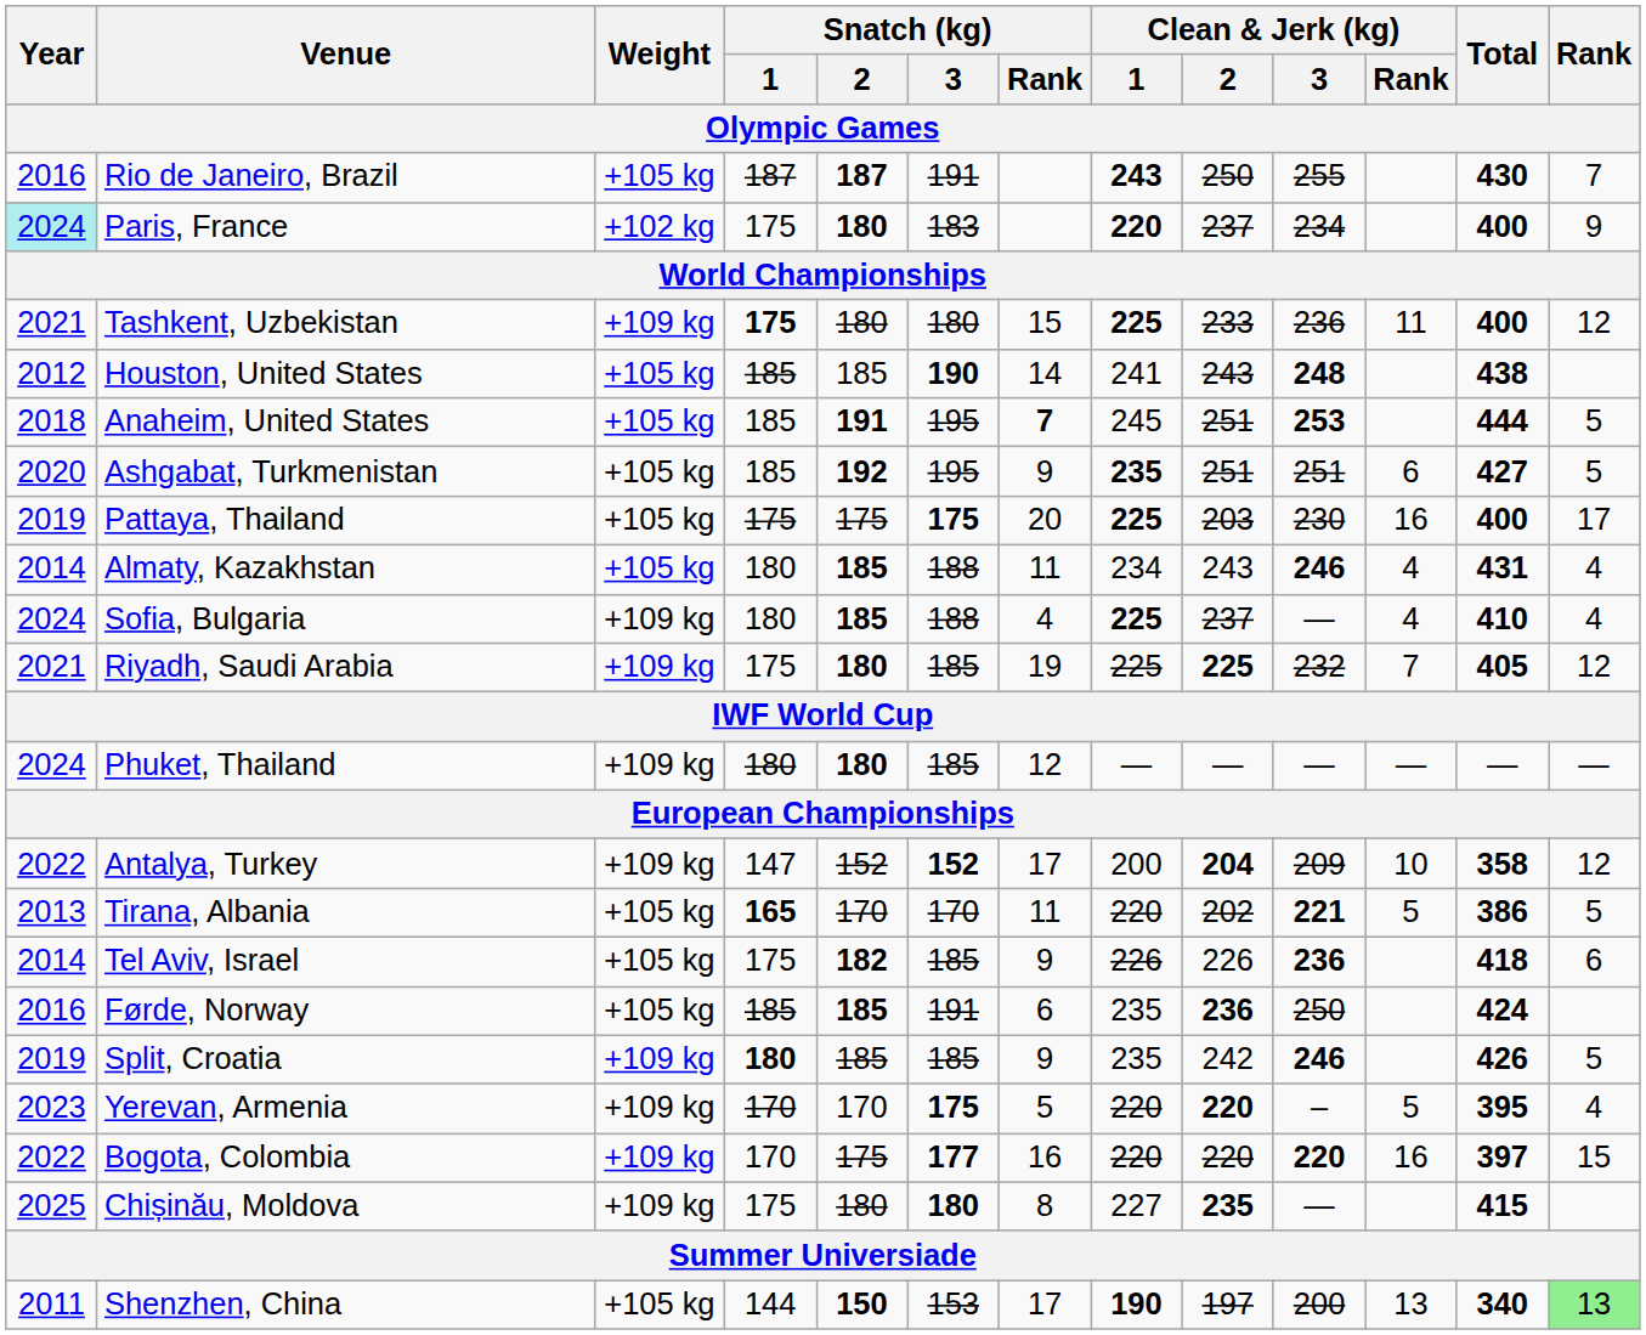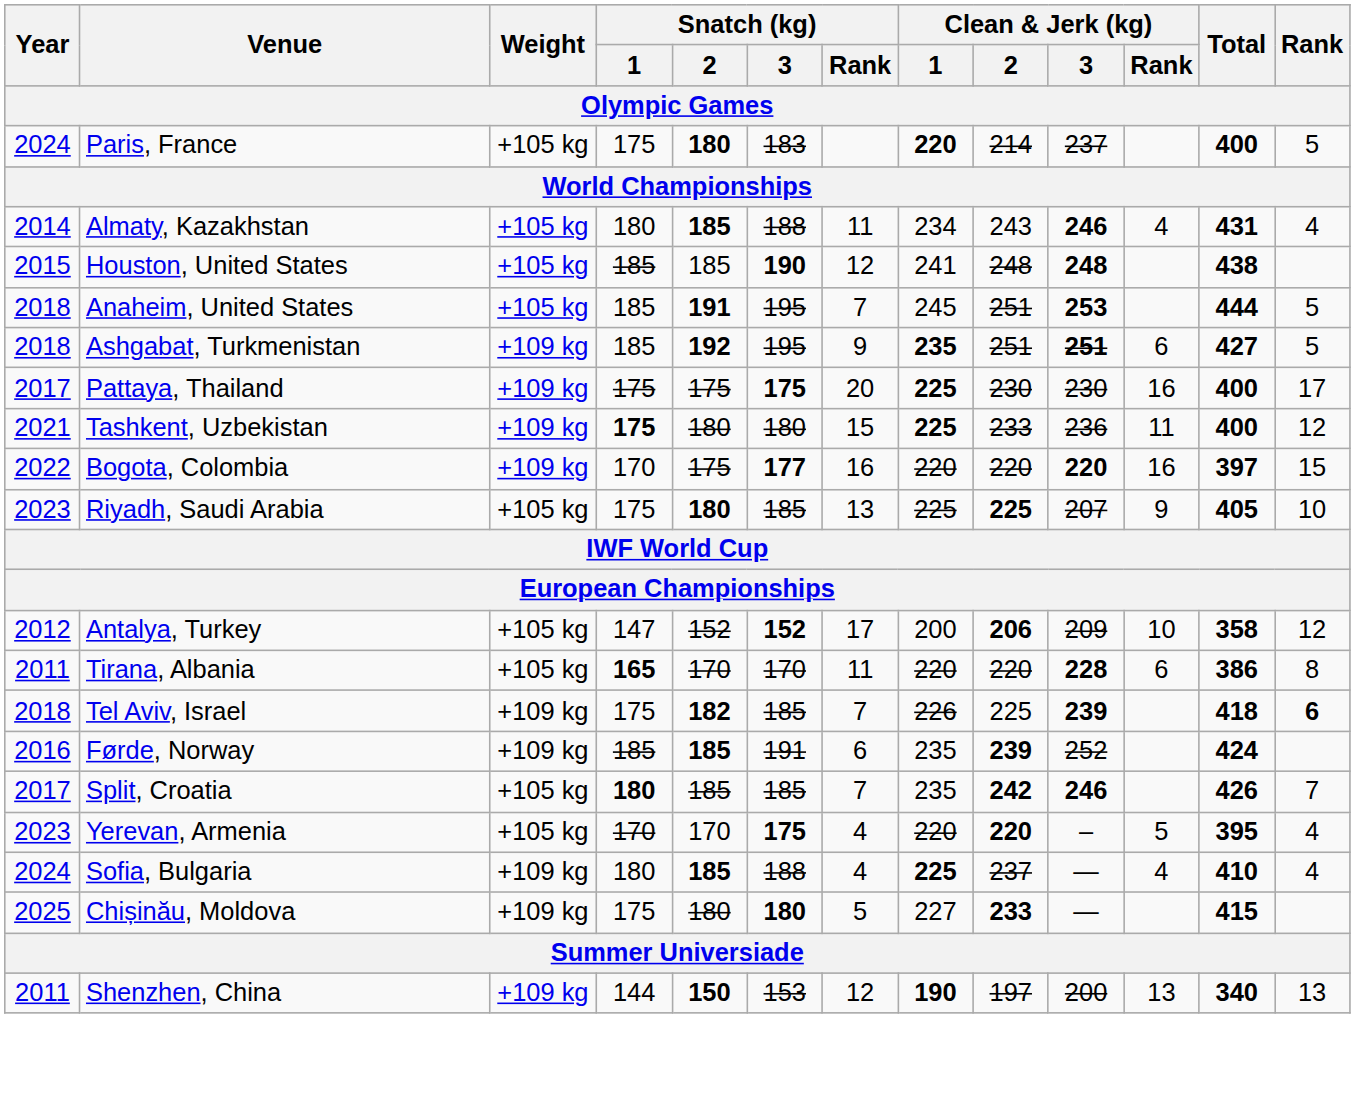 <table class = "wikitable" style="text-align:center;">
 <tr>
 <th rowspan=2 width=40>Year</th>
 <th rowspan=2 width=250>Venue</th>
 <th rowspan=2 width=60>Weight</th>
 <th colspan=4>Snatch (kg)</th>
 <th colspan=4>Clean & Jerk (kg)</th>
 <th rowspan=2 width=40>Total</th>
 <th rowspan=2 width=40>Rank</th>
 </tr>
 <tr>
 <th width=40>1</th>
 <th width=40>2</th>
 <th width=40>3</th>
 <th width=40>Rank</th>
 <th width=40>1</th>
 <th width=40>2</th>
 <th width=40>3</th>
 <th width=40>Rank</th>
 </tr>
 <tr>
 <th colspan=13><a href='#'>Olympic Games</a></th>
 </tr>
 <tr>
-<td><a href='#'>2016</a></td>
-<td align=left><a href='#'>Rio de Janeiro</a>, Brazil</td>
-<td><a href='#'>+105 kg</a></td>
-<td><s>187</s></td>
-<td><strong>187</strong></td>
-<td><s>191</s></td>
-<td></td>
-<td><strong>243</strong></td>
-<td><s>250</s></td>
-<td><s>255</s></td>
-<td></td>
-<td><strong>430</strong></td>
-<td>7</td>
-</tr>
-<tr>
-<td style="background: paleturquoise;"><a href='#'>2024</a></td>
+<td><a href='#'>2024</a></td>
 <td align=left><a href='#'>Paris</a>, France</td>
-<td><a href='#'>+102 kg</a></td>
+<td>+105 kg</td>
 <td>175</td>
 <td><strong>180</strong></td>
 <td><s>183</s></td>
 <td></td>
 <td><strong>220</strong></td>
+<td><s>214</s></td>
 <td><s>237</s></td>
-<td><s>234</s></td>
 <td></td>
 <td><strong>400</strong></td>
-<td>9</td>
+<td>5</td>
 </tr>
 <tr>
 <th colspan=13><a href='#'>World Championships</a></th>
+</tr>
+<tr>
+<td><a href='#'>2014</a></td>
+<td align=left><a href='#'>Almaty</a>, Kazakhstan</td>
+<td><a href='#'>+105 kg</a></td>
+<td>180</td>
+<td><strong>185</strong></td>
+<td><s>188</s></td>
+<td>11</td>
+<td>234</td>
+<td>243</td>
+<td><strong>246</strong></td>
+<td>4</td>
+<td><strong>431</strong></td>
+<td>4</td>
+</tr>
+<tr>
+<td><a href='#'>2015</a></td>
+<td align=left><a href='#'>Houston</a>, United States</td>
+<td><a href='#'>+105 kg</a></td>
+<td><s>185</s></td>
+<td>185</td>
+<td><strong>190</strong></td>
+<td>12</td>
+<td>241</td>
+<td><s>248</s></td>
+<td><strong>248</strong></td>
+<td><strong></strong></td>
+<td><strong>438</strong></td>
+<td><strong></strong></td>
+</tr>
+<tr>
+<td><a href='#'>2018</a></td>
+<td align=left><a href='#'>Anaheim</a>, United States</td>
+<td><a href='#'>+105 kg</a></td>
+<td>185</td>
+<td><strong>191</strong></td>
+<td><s>195</s></td>
+<td>7</td>
+<td>245</td>
+<td><s>251</s></td>
+<td><strong>253</strong></td>
+<td></td>
+<td><strong>444</strong></td>
+<td>5</td>
+</tr>
+<tr>
+<td><a href='#'>2018</a></td>
+<td align=left><a href='#'>Ashgabat</a>, Turkmenistan</td>
+<td><a href='#'>+109 kg</a></td>
+<td>185</td>
+<td><strong>192</strong></td>
+<td><s>195</s></td>
+<td>9</td>
+<td><strong>235</strong></td>
+<td><s>251</s></td>
+<td><strong><s>251</s></strong></td>
+<td>6</td>
+<td><strong>427</strong></td>
+<td>5</td>
+</tr>
+<tr>
+<td><a href='#'>2017</a></td>
+<td align=left><a href='#'>Pattaya</a>, Thailand</td>
+<td><a href='#'>+109 kg</a></td>
+<td><s>175</s></td>
+<td><s>175</s></td>
+<td><strong>175</strong></td>
+<td>20</td>
+<td><strong>225</strong></td>
+<td><s>230</s></td>
+<td><s>230</s></td>
+<td>16</td>
+<td><strong>400</strong></td>
+<td>17</td>
 </tr>
 <tr>
 <td><a href='#'>2021</a></td>
 <td align=left><a href='#'>Tashkent</a>, Uzbekistan</td>
 <td><a href='#'>+109 kg</a></td>
 <td><strong>175</strong></td>
 <td><s>180</s></td>
 <td><s>180</s></td>
 <td>15</td>
 <td><strong>225</strong></td>
 <td><s>233</s></td>
 <td><s>236</s></td>
 <td>11</td>
 <td><strong>400</strong></td>
 <td>12</td>
 </tr>
 <tr>
+<td><a href='#'>2022</a></td>
+<td align=left><a href='#'>Bogota</a>, Colombia</td>
+<td><a href='#'>+109 kg</a></td>
+<td>170</td>
+<td><s>175</s></td>
+<td><strong>177</strong></td>
+<td>16</td>
+<td><s>220</s></td>
+<td><s>220</s></td>
+<td><strong>220</strong></td>
+<td>16</td>
+<td><strong>397</strong></td>
+<td>15</td>
+</tr>
+<tr>
+<td><a href='#'>2023</a></td>
+<td align=left><a href='#'>Riyadh</a>, Saudi Arabia</td>
+<td>+105 kg</td>
+<td>175</td>
+<td><strong>180</strong></td>
+<td><s>185</s></td>
+<td>13</td>
+<td><s>225</s></td>
+<td><strong>225</strong></td>
+<td><s>207</s></td>
+<td>9</td>
+<td><strong>405</strong></td>
+<td>10</td>
+</tr>
+<tr>
+<th colspan=13><a href='#'>IWF World Cup</a></th>
+</tr>
+<tr>
+<th colspan=13><a href='#'>European Championships</a></th>
+</tr>
+<tr>
 <td><a href='#'>2012</a></td>
-<td align=left><a href='#'>Houston</a>, United States</td>
-<td><a href='#'>+105 kg</a></td>
+<td align=left><a href='#'>Antalya</a>, Turkey</td>
+<td>+105 kg</td>
+<td>147</td>
+<td><s>152</s></td>
+<td><strong>152</strong></td>
+<td>17</td>
+<td>200</td>
+<td><strong>206</strong></td>
+<td><s>209</s></td>
+<td>10</td>
+<td><strong>358</strong></td>
+<td>12</td>
+</tr>
+<tr>
+<td><a href='#'>2011</a></td>
+<td align=left><a href='#'>Tirana</a>, Albania</td>
+<td>+105 kg</td>
+<td><strong>165</strong></td>
+<td><s>170</s></td>
+<td><s>170</s></td>
+<td>11</td>
+<td><s>220</s></td>
+<td><s>220</s></td>
+<td><strong>228</strong></td>
+<td>6</td>
+<td><strong>386</strong></td>
+<td>8</td>
+</tr>
+<tr>
+<td><a href='#'>2018</a></td>
+<td align=left><a href='#'>Tel Aviv</a>, Israel</td>
+<td>+109 kg</td>
+<td>175</td>
+<td><strong>182</strong></td>
 <td><s>185</s></td>
-<td>185</td>
-<td><strong>190</strong></td>
-<td>14</td>
-<td>241</td>
-<td><s>243</s></td>
-<td><strong>248</strong></td>
+<td>7</td>
+<td><s>226</s></td>
+<td>225</td>
+<td><strong>239</strong></td>
 <td><strong></strong></td>
-<td><strong>438</strong></td>
+<td><strong>418</strong></td>
+<td><strong>6</strong></td>
+</tr>
+<tr>
+<td><a href='#'>2016</a></td>
+<td align=left><a href='#'>Førde</a>, Norway</td>
+<td>+109 kg</td>
+<td><s>185</s></td>
+<td><strong>185</strong></td>
+<td><s>191</s></td>
+<td>6</td>
+<td>235</td>
+<td><strong>239</strong></td>
+<td><s>252</s></td>
+<td><strong></strong></td>
+<td><strong>424</strong></td>
 <td><strong></strong></td>
 </tr>
 <tr>
-<td><a href='#'>2018</a></td>
-<td align=left><a href='#'>Anaheim</a>, United States</td>
-<td><a href='#'>+105 kg</a></td>
-<td>185</td>
-<td><strong>191</strong></td>
-<td><s>195</s></td>
-<td><strong>7</strong></td>
-<td>245</td>
-<td><s>251</s></td>
-<td><strong>253</strong></td>
-<td></td>
-<td><strong>444</strong></td>
-<td>5</td>
+<td><a href='#'>2017</a></td>
+<td align=left><a href='#'>Split</a>, Croatia</td>
+<td>+105 kg</td>
+<td><strong>180</strong></td>
+<td><s>185</s></td>
+<td><s>185</s></td>
+<td>7</td>
+<td>235</td>
+<td><strong>242</strong></td>
+<td><strong>246</strong></td>
+<td><strong></strong></td>
+<td><strong>426</strong></td>
+<td>7</td>
 </tr>
 <tr>
-<td><a href='#'>2020</a></td>
-<td align=left><a href='#'>Ashgabat</a>, Turkmenistan</td>
+<td><a href='#'>2023</a></td>
+<td align=left><a href='#'>Yerevan</a>, Armenia</td>
 <td>+105 kg</td>
-<td>185</td>
-<td><strong>192</strong></td>
-<td><s>195</s></td>
-<td>9</td>
-<td><strong>235</strong></td>
-<td><s>251</s></td>
-<td><s>251</s></td>
-<td>6</td>
-<td><strong>427</strong></td>
+<td><s>170</s></td>
+<td>170</td>
+<td><strong>175</strong></td>
+<td>4</td>
+<td><s>220</s></td>
+<td><strong>220</strong></td>
+<td>–</td>
 <td>5</td>
-</tr>
-<tr>
-<td><a href='#'>2019</a></td>
-<td align=left><a href='#'>Pattaya</a>, Thailand</td>
-<td>+105 kg</td>
-<td><s>175</s></td>
-<td><s>175</s></td>
-<td><strong>175</strong></td>
-<td>20</td>
-<td><strong>225</strong></td>
-<td><s>203</s></td>
-<td><s>230</s></td>
-<td>16</td>
-<td><strong>400</strong></td>
-<td>17</td>
-</tr>
-<tr>
-<td><a href='#'>2014</a></td>
-<td align=left><a href='#'>Almaty</a>, Kazakhstan</td>
-<td><a href='#'>+105 kg</a></td>
-<td>180</td>
-<td><strong>185</strong></td>
-<td><s>188</s></td>
-<td>11</td>
-<td>234</td>
-<td>243</td>
-<td><strong>246</strong></td>
-<td>4</td>
-<td><strong>431</strong></td>
+<td><strong>395</strong></td>
 <td>4</td>
 </tr>
 <tr>
 <td><a href='#'>2024</a></td>
 <td align="left"><a href='#'>Sofia</a>, Bulgaria</td>
 <td>+109 kg</td>
 <td>180</td>
 <td><strong>185</strong></td>
 <td><s>188</s></td>
 <td>4</td>
 <td><strong>225</strong></td>
 <td><s>237</s></td>
 <td>—</td>
 <td>4</td>
 <td><strong>410</strong></td>
 <td>4</td>
 </tr>
 <tr>
-<td><a href='#'>2021</a></td>
-<td align=left><a href='#'>Riyadh</a>, Saudi Arabia</td>
-<td><a href='#'>+109 kg</a></td>
-<td>175</td>
-<td><strong>180</strong></td>
-<td><s>185</s></td>
-<td>19</td>
-<td><s>225</s></td>
-<td><strong>225</strong></td>
-<td><s>232</s></td>
-<td>7</td>
-<td><strong>405</strong></td>
-<td>12</td>
-</tr>
-<tr>
-<th colspan=13><a href='#'>IWF World Cup</a></th>
-</tr>
-<tr>
-<td><a href='#'>2024</a></td>
-<td align=left><a href='#'>Phuket</a>, Thailand</td>
-<td>+109 kg</td>
-<td><s>180</s></td>
-<td><strong>180</strong></td>
-<td><s>185</s></td>
-<td>12</td>
-<td>—</td>
-<td>—</td>
-<td>—</td>
-<td>—</td>
-<td>—</td>
-<td>—</td>
-</tr>
-<tr>
-<th colspan=13><a href='#'>European Championships</a></th>
-</tr>
-<tr>
-<td><a href='#'>2022</a></td>
-<td align=left><a href='#'>Antalya</a>, Turkey</td>
-<td>+109 kg</td>
-<td>147</td>
-<td><s>152</s></td>
-<td><strong>152</strong></td>
-<td>17</td>
-<td>200</td>
-<td><strong>204</strong></td>
-<td><s>209</s></td>
-<td>10</td>
-<td><strong>358</strong></td>
-<td>12</td>
-</tr>
-<tr>
-<td><a href='#'>2013</a></td>
-<td align=left><a href='#'>Tirana</a>, Albania</td>
-<td>+105 kg</td>
-<td><strong>165</strong></td>
-<td><s>170</s></td>
-<td><s>170</s></td>
-<td>11</td>
-<td><s>220</s></td>
-<td><s>202</s></td>
-<td><strong>221</strong></td>
-<td>5</td>
-<td><strong>386</strong></td>
-<td>5</td>
-</tr>
-<tr>
-<td><a href='#'>2014</a></td>
-<td align=left><a href='#'>Tel Aviv</a>, Israel</td>
-<td>+105 kg</td>
-<td>175</td>
-<td><strong>182</strong></td>
-<td><s>185</s></td>
-<td>9</td>
-<td><s>226</s></td>
-<td>226</td>
-<td><strong>236</strong></td>
-<td><strong></strong></td>
-<td><strong>418</strong></td>
-<td>6</td>
-</tr>
-<tr>
-<td><a href='#'>2016</a></td>
-<td align=left><a href='#'>Førde</a>, Norway</td>
-<td>+105 kg</td>
-<td><s>185</s></td>
-<td><strong>185</strong></td>
-<td><s>191</s></td>
-<td>6</td>
-<td>235</td>
-<td><strong>236</strong></td>
-<td><s>250</s></td>
-<td><strong></strong></td>
-<td><strong>424</strong></td>
-<td><strong></strong></td>
-</tr>
-<tr>
-<td><a href='#'>2019</a></td>
-<td align=left><a href='#'>Split</a>, Croatia</td>
-<td><a href='#'>+109 kg</a></td>
-<td><strong>180</strong></td>
-<td><s>185</s></td>
-<td><s>185</s></td>
-<td>9</td>
-<td>235</td>
-<td>242</td>
-<td><strong>246</strong></td>
-<td><strong></strong></td>
-<td><strong>426</strong></td>
-<td>5</td>
-</tr>
-<tr>
-<td><a href='#'>2023</a></td>
-<td align=left><a href='#'>Yerevan</a>, Armenia</td>
-<td>+109 kg</td>
-<td><s>170</s></td>
-<td>170</td>
-<td><strong>175</strong></td>
-<td>5</td>
-<td><s>220</s></td>
-<td><strong>220</strong></td>
-<td>–</td>
-<td>5</td>
-<td><strong>395</strong></td>
-<td>4</td>
-</tr>
-<tr>
-<td><a href='#'>2022</a></td>
-<td align=left><a href='#'>Bogota</a>, Colombia</td>
-<td><a href='#'>+109 kg</a></td>
-<td>170</td>
-<td><s>175</s></td>
-<td><strong>177</strong></td>
-<td>16</td>
-<td><s>220</s></td>
-<td><s>220</s></td>
-<td><strong>220</strong></td>
-<td>16</td>
-<td><strong>397</strong></td>
-<td>15</td>
-</tr>
-<tr>
 <td><a href='#'>2025</a></td>
 <td align="left"><a href='#'>Chișinău</a>, Moldova</td>
 <td>+109 kg</td>
 <td>175</td>
 <td><s>180</s></td>
 <td><strong>180</strong></td>
-<td>8</td>
+<td>5</td>
 <td>227</td>
-<td><strong>235</strong></td>
+<td><strong>233</strong></td>
 <td>—</td>
 <td><strong></strong></td>
 <td><strong>415</strong></td>
 <td><strong></strong></td>
 </tr>
 <tr>
 <th colspan=13><a href='#'>Summer Universiade</a></th>
 </tr>
 <tr>
 <td><a href='#'>2011</a></td>
 <td align=left><a href='#'>Shenzhen</a>, China</td>
-<td>+105 kg</td>
+<td><a href='#'>+109 kg</a></td>
 <td>144</td>
 <td><strong>150</strong></td>
 <td><s>153</s></td>
-<td>17</td>
+<td>12</td>
 <td><strong>190</strong></td>
 <td><s>197</s></td>
 <td><s>200</s></td>
 <td>13</td>
 <td><strong>340</strong></td>
-<td style="background: lightgreen;">13</td>
+<td>13</td>
 </tr>
 </table>
